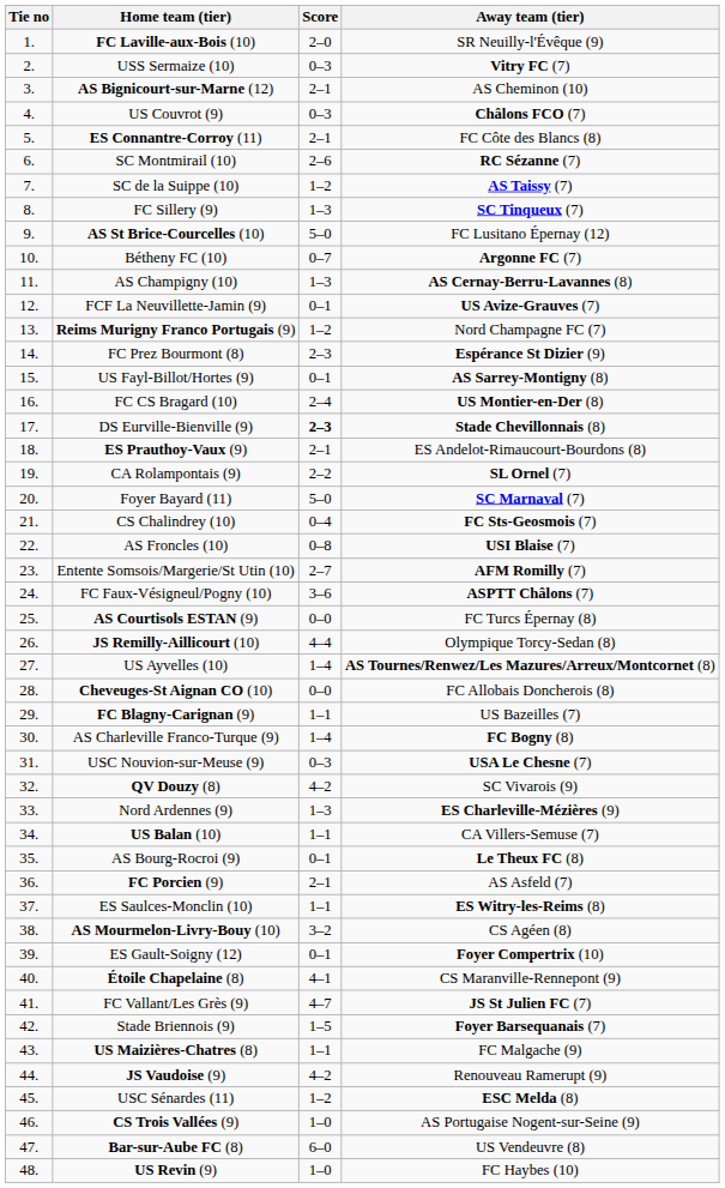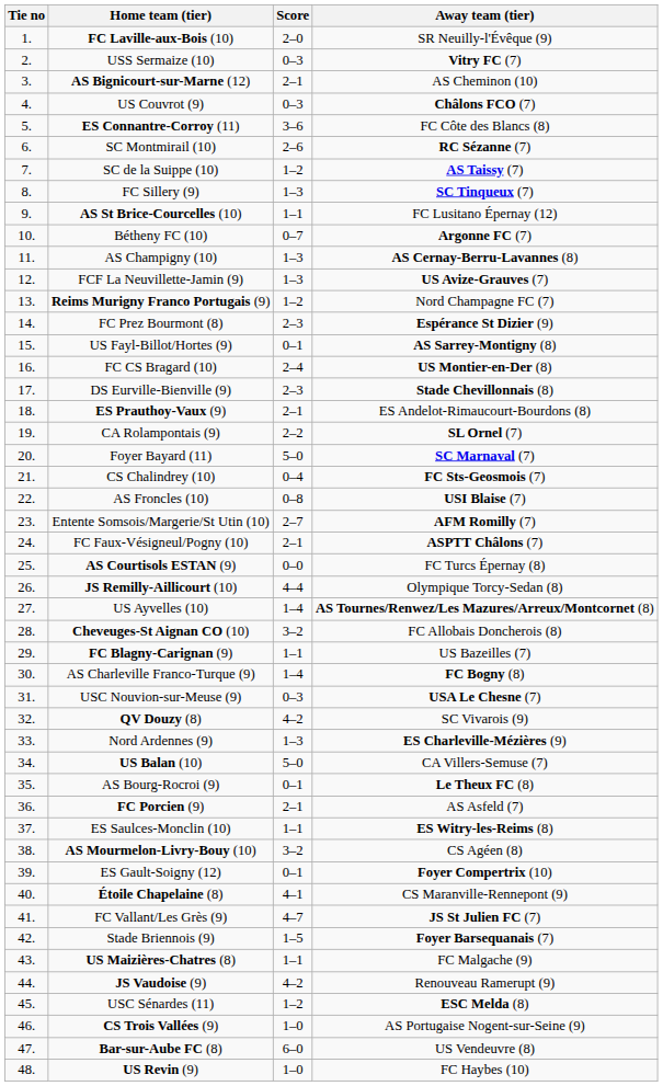 <table class="wikitable" style="text-align: center">
 <tr>
 <th>Tie no</th>
 <th>Home team (tier)</th>
 <th>Score</th>
 <th>Away team (tier)</th>
 </tr>
 <tr>
 <td>1.</td>
 <td><strong>FC Laville-aux-Bois</strong> (10)</td>
 <td>2–0</td>
 <td>SR Neuilly-l'Évêque (9)</td>
 </tr>
 <tr>
 <td>2.</td>
 <td>USS Sermaize (10)</td>
 <td>0–3</td>
 <td><strong>Vitry FC</strong> (7)</td>
 </tr>
 <tr>
 <td>3.</td>
 <td><strong>AS Bignicourt-sur-Marne</strong> (12)</td>
 <td>2–1</td>
 <td>AS Cheminon (10)</td>
 </tr>
 <tr>
 <td>4.</td>
 <td>US Couvrot (9)</td>
 <td>0–3</td>
 <td><strong>Châlons FCO</strong> (7)</td>
 </tr>
 <tr>
 <td>5.</td>
 <td><strong>ES Connantre-Corroy</strong> (11)</td>
-<td>2–1</td>
+<td>3–6 </td>
 <td>FC Côte des Blancs (8)</td>
 </tr>
 <tr>
 <td>6.</td>
 <td>SC Montmirail (10)</td>
 <td>2–6</td>
 <td><strong>RC Sézanne</strong> (7)</td>
 </tr>
 <tr>
 <td>7.</td>
 <td>SC de la Suippe (10)</td>
 <td>1–2</td>
 <td><strong><a href='#'>AS Taissy</a></strong> (7)</td>
 </tr>
 <tr>
 <td>8.</td>
 <td>FC Sillery (9)</td>
 <td>1–3</td>
 <td><strong><a href='#'>SC Tinqueux</a></strong> (7)</td>
 </tr>
 <tr>
 <td>9.</td>
 <td><strong>AS St Brice-Courcelles</strong> (10)</td>
-<td>5–0</td>
+<td>1–1 </td>
 <td>FC Lusitano Épernay (12)</td>
 </tr>
 <tr>
 <td>10.</td>
 <td>Bétheny FC (10)</td>
 <td>0–7</td>
 <td><strong>Argonne FC</strong> (7)</td>
 </tr>
 <tr>
 <td>11.</td>
 <td>AS Champigny (10)</td>
 <td>1–3</td>
 <td><strong>AS Cernay-Berru-Lavannes</strong> (8)</td>
 </tr>
 <tr>
 <td>12.</td>
 <td>FCF La Neuvillette-Jamin (9)</td>
-<td>0–1</td>
+<td>1–3</td>
 <td><strong>US Avize-Grauves</strong> (7)</td>
 </tr>
 <tr>
 <td>13.</td>
 <td><strong>Reims Murigny Franco Portugais</strong> (9)</td>
 <td>1–2</td>
 <td>Nord Champagne FC (7)</td>
 </tr>
 <tr>
 <td>14.</td>
 <td>FC Prez Bourmont (8)</td>
 <td>2–3</td>
 <td><strong>Espérance St Dizier</strong> (9)</td>
 </tr>
 <tr>
 <td>15.</td>
 <td>US Fayl-Billot/Hortes (9)</td>
 <td>0–1 </td>
 <td><strong>AS Sarrey-Montigny</strong> (8)</td>
 </tr>
 <tr>
 <td>16.</td>
 <td>FC CS Bragard (10)</td>
 <td>2–4</td>
 <td><strong>US Montier-en-Der</strong> (8)</td>
 </tr>
 <tr>
 <td>17.</td>
 <td>DS Eurville-Bienville (9)</td>
-<td><strong>2–3</strong></td>
+<td>2–3</td>
 <td><strong>Stade Chevillonnais</strong> (8)</td>
 </tr>
 <tr>
 <td>18.</td>
 <td><strong>ES Prauthoy-Vaux</strong> (9)</td>
 <td>2–1</td>
 <td>ES Andelot-Rimaucourt-Bourdons (8)</td>
 </tr>
 <tr>
 <td>19.</td>
 <td>CA Rolampontais (9)</td>
 <td>2–2 </td>
 <td><strong>SL Ornel</strong> (7)</td>
 </tr>
 <tr>
 <td>20.</td>
 <td>Foyer Bayard (11)</td>
 <td>5–0</td>
 <td><strong><a href='#'>SC Marnaval</a></strong> (7)</td>
 </tr>
 <tr>
 <td>21.</td>
 <td>CS Chalindrey (10)</td>
 <td>0–4</td>
 <td><strong>FC Sts-Geosmois</strong> (7)</td>
 </tr>
 <tr>
 <td>22.</td>
 <td>AS Froncles (10)</td>
 <td>0–8</td>
 <td><strong>USI Blaise</strong> (7)</td>
 </tr>
 <tr>
 <td>23.</td>
 <td>Entente Somsois/Margerie/St Utin (10)</td>
 <td>2–7</td>
 <td><strong>AFM Romilly</strong> (7)</td>
 </tr>
 <tr>
 <td>24.</td>
 <td>FC Faux-Vésigneul/Pogny (10)</td>
-<td>3–6 </td>
+<td>2–1</td>
 <td><strong>ASPTT Châlons</strong> (7)</td>
 </tr>
 <tr>
 <td>25.</td>
 <td><strong>AS Courtisols ESTAN</strong> (9)</td>
 <td>0–0 </td>
 <td>FC Turcs Épernay (8)</td>
 </tr>
 <tr>
 <td>26.</td>
 <td><strong>JS Remilly-Aillicourt</strong> (10)</td>
 <td>4–4 </td>
 <td>Olympique Torcy-Sedan (8)</td>
 </tr>
 <tr>
 <td>27.</td>
 <td>US Ayvelles (10)</td>
 <td>1–4</td>
 <td><strong>AS Tournes/Renwez/Les Mazures/Arreux/Montcornet</strong> (8)</td>
 </tr>
 <tr>
 <td>28.</td>
 <td><strong>Cheveuges-St Aignan CO</strong> (10)</td>
-<td>0–0 </td>
+<td>3–2</td>
 <td>FC Allobais Doncherois (8)</td>
 </tr>
 <tr>
 <td>29.</td>
 <td><strong>FC Blagny-Carignan</strong> (9)</td>
 <td>1–1 </td>
 <td>US Bazeilles (7)</td>
 </tr>
 <tr>
 <td>30.</td>
 <td>AS Charleville Franco-Turque (9)</td>
 <td>1–4</td>
 <td><strong>FC Bogny</strong> (8)</td>
 </tr>
 <tr>
 <td>31.</td>
 <td>USC Nouvion-sur-Meuse (9)</td>
 <td>0–3 </td>
 <td><strong>USA Le Chesne</strong> (7)</td>
 </tr>
 <tr>
 <td>32.</td>
 <td><strong>QV Douzy</strong> (8)</td>
 <td>4–2</td>
 <td>SC Vivarois (9)</td>
 </tr>
 <tr>
 <td>33.</td>
 <td>Nord Ardennes (9)</td>
 <td>1–3</td>
 <td><strong>ES Charleville-Mézières</strong> (9)</td>
 </tr>
 <tr>
 <td>34.</td>
 <td><strong>US Balan</strong> (10)</td>
-<td>1–1 </td>
+<td>5–0</td>
 <td>CA Villers-Semuse (7)</td>
 </tr>
 <tr>
 <td>35.</td>
 <td>AS Bourg-Rocroi (9)</td>
 <td>0–1</td>
 <td><strong>Le Theux FC</strong> (8)</td>
 </tr>
 <tr>
 <td>36.</td>
 <td><strong>FC Porcien</strong> (9)</td>
 <td>2–1</td>
 <td>AS Asfeld (7)</td>
 </tr>
 <tr>
 <td>37.</td>
 <td>ES Saulces-Monclin (10)</td>
 <td>1–1 </td>
 <td><strong>ES Witry-les-Reims</strong> (8)</td>
 </tr>
 <tr>
 <td>38.</td>
 <td><strong>AS Mourmelon-Livry-Bouy</strong> (10)</td>
 <td>3–2</td>
 <td>CS Agéen (8)</td>
 </tr>
 <tr>
 <td>39.</td>
 <td>ES Gault-Soigny (12)</td>
 <td>0–1</td>
 <td><strong>Foyer Compertrix</strong> (10)</td>
 </tr>
 <tr>
 <td>40.</td>
 <td><strong>Étoile Chapelaine</strong> (8)</td>
 <td>4–1</td>
 <td>CS Maranville-Rennepont (9)</td>
 </tr>
 <tr>
 <td>41.</td>
 <td>FC Vallant/Les Grès (9)</td>
 <td>4–7 </td>
 <td><strong>JS St Julien FC</strong> (7)</td>
 </tr>
 <tr>
 <td>42.</td>
 <td>Stade Briennois (9)</td>
 <td>1–5</td>
 <td><strong>Foyer Barsequanais</strong> (7)</td>
 </tr>
 <tr>
 <td>43.</td>
 <td><strong>US Maizières-Chatres</strong> (8)</td>
 <td>1–1 </td>
 <td>FC Malgache (9)</td>
 </tr>
 <tr>
 <td>44.</td>
 <td><strong>JS Vaudoise</strong> (9)</td>
 <td>4–2</td>
 <td>Renouveau Ramerupt (9)</td>
 </tr>
 <tr>
 <td>45.</td>
 <td>USC Sénardes (11)</td>
 <td>1–2</td>
 <td><strong>ESC Melda</strong> (8)</td>
 </tr>
 <tr>
 <td>46.</td>
 <td><strong>CS Trois Vallées</strong> (9)</td>
 <td>1–0</td>
 <td>AS Portugaise Nogent-sur-Seine (9)</td>
 </tr>
 <tr>
 <td>47.</td>
 <td><strong>Bar-sur-Aube FC</strong> (8)</td>
 <td>6–0</td>
 <td>US Vendeuvre (8)</td>
 </tr>
 <tr>
 <td>48.</td>
 <td><strong>US Revin</strong> (9)</td>
 <td>1–0</td>
 <td>FC Haybes (10)</td>
 </tr>
 </table>
